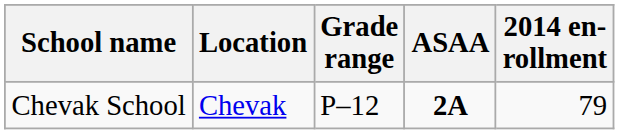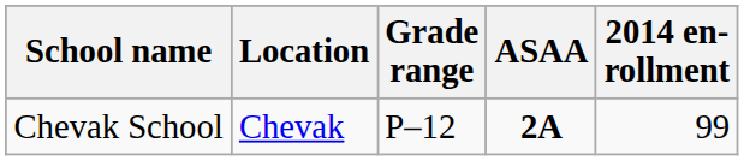 <table class="wikitable">
 <tr>
 <th>School name</th>
 <th>Location</th>
 <th>Grade<br>range</th>
 <th>ASAA</th>
 <th>2014 en-<br>rollment</th>
 </tr>
 <tr>
 <td>Chevak School</td>
 <td><a href='#'>Chevak</a></td>
 <td>P–12</td>
 <td align="center"><strong>2A</strong></td>
-<td align="right">79</td>
+<td align="right">99</td>
 </tr>
 </table>
